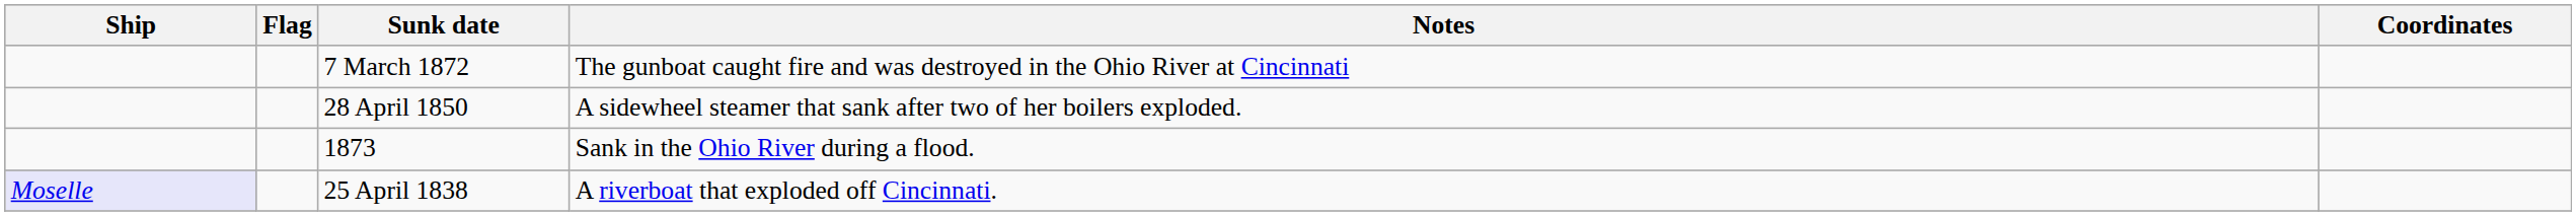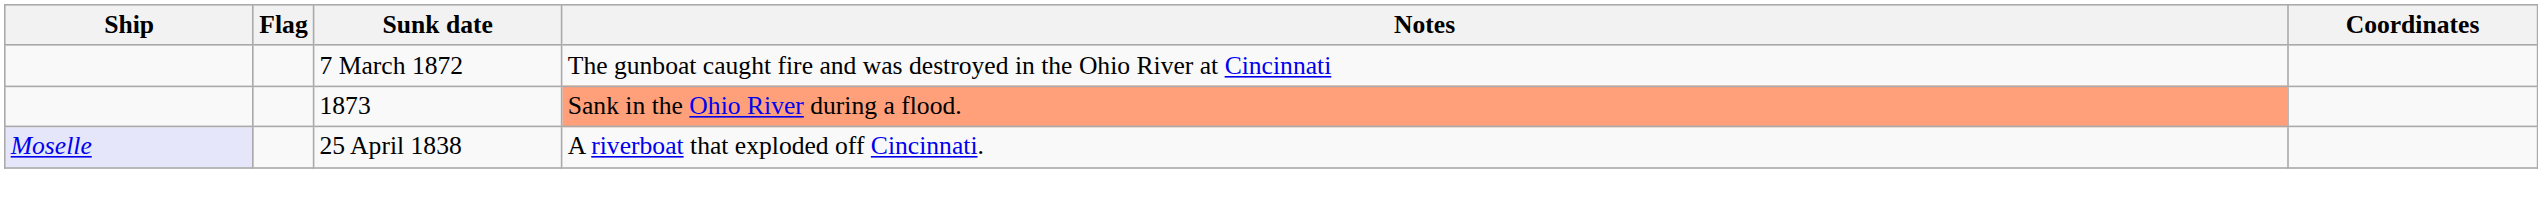 <table class=wikitable | style = "width:100%">
 <tr>
 <th style="width:10%">Ship</th>
 <th>Flag</th>
 <th style="width:10%">Sunk date</th>
 <th style="width:70%">Notes</th>
 <th style="width:10%">Coordinates</th>
 </tr>
 <tr>
 <td></td>
 <td></td>
 <td>7 March 1872</td>
 <td>The gunboat caught fire and was destroyed in the Ohio River at <a href='#'>Cincinnati</a></td>
 <td></td>
 </tr>
 <tr>
 <td></td>
 <td></td>
-<td>28 April 1850</td>
-<td>A sidewheel steamer that sank after two of her boilers exploded.</td>
-<td></td>
-</tr>
-<tr>
-<td></td>
-<td></td>
 <td>1873</td>
-<td>Sank in the <a href='#'>Ohio River</a> during a flood.</td>
+<td style="background: lightsalmon;">Sank in the <a href='#'>Ohio River</a> during a flood.</td>
 <td></td>
 </tr>
 <tr>
 <td style="background: lavender;"><a href='#'><em>Moselle</em></a></td>
 <td></td>
 <td>25 April 1838</td>
 <td>A <a href='#'>riverboat</a> that exploded off <a href='#'>Cincinnati</a>.</td>
 <td></td>
 </tr>
 </table>
